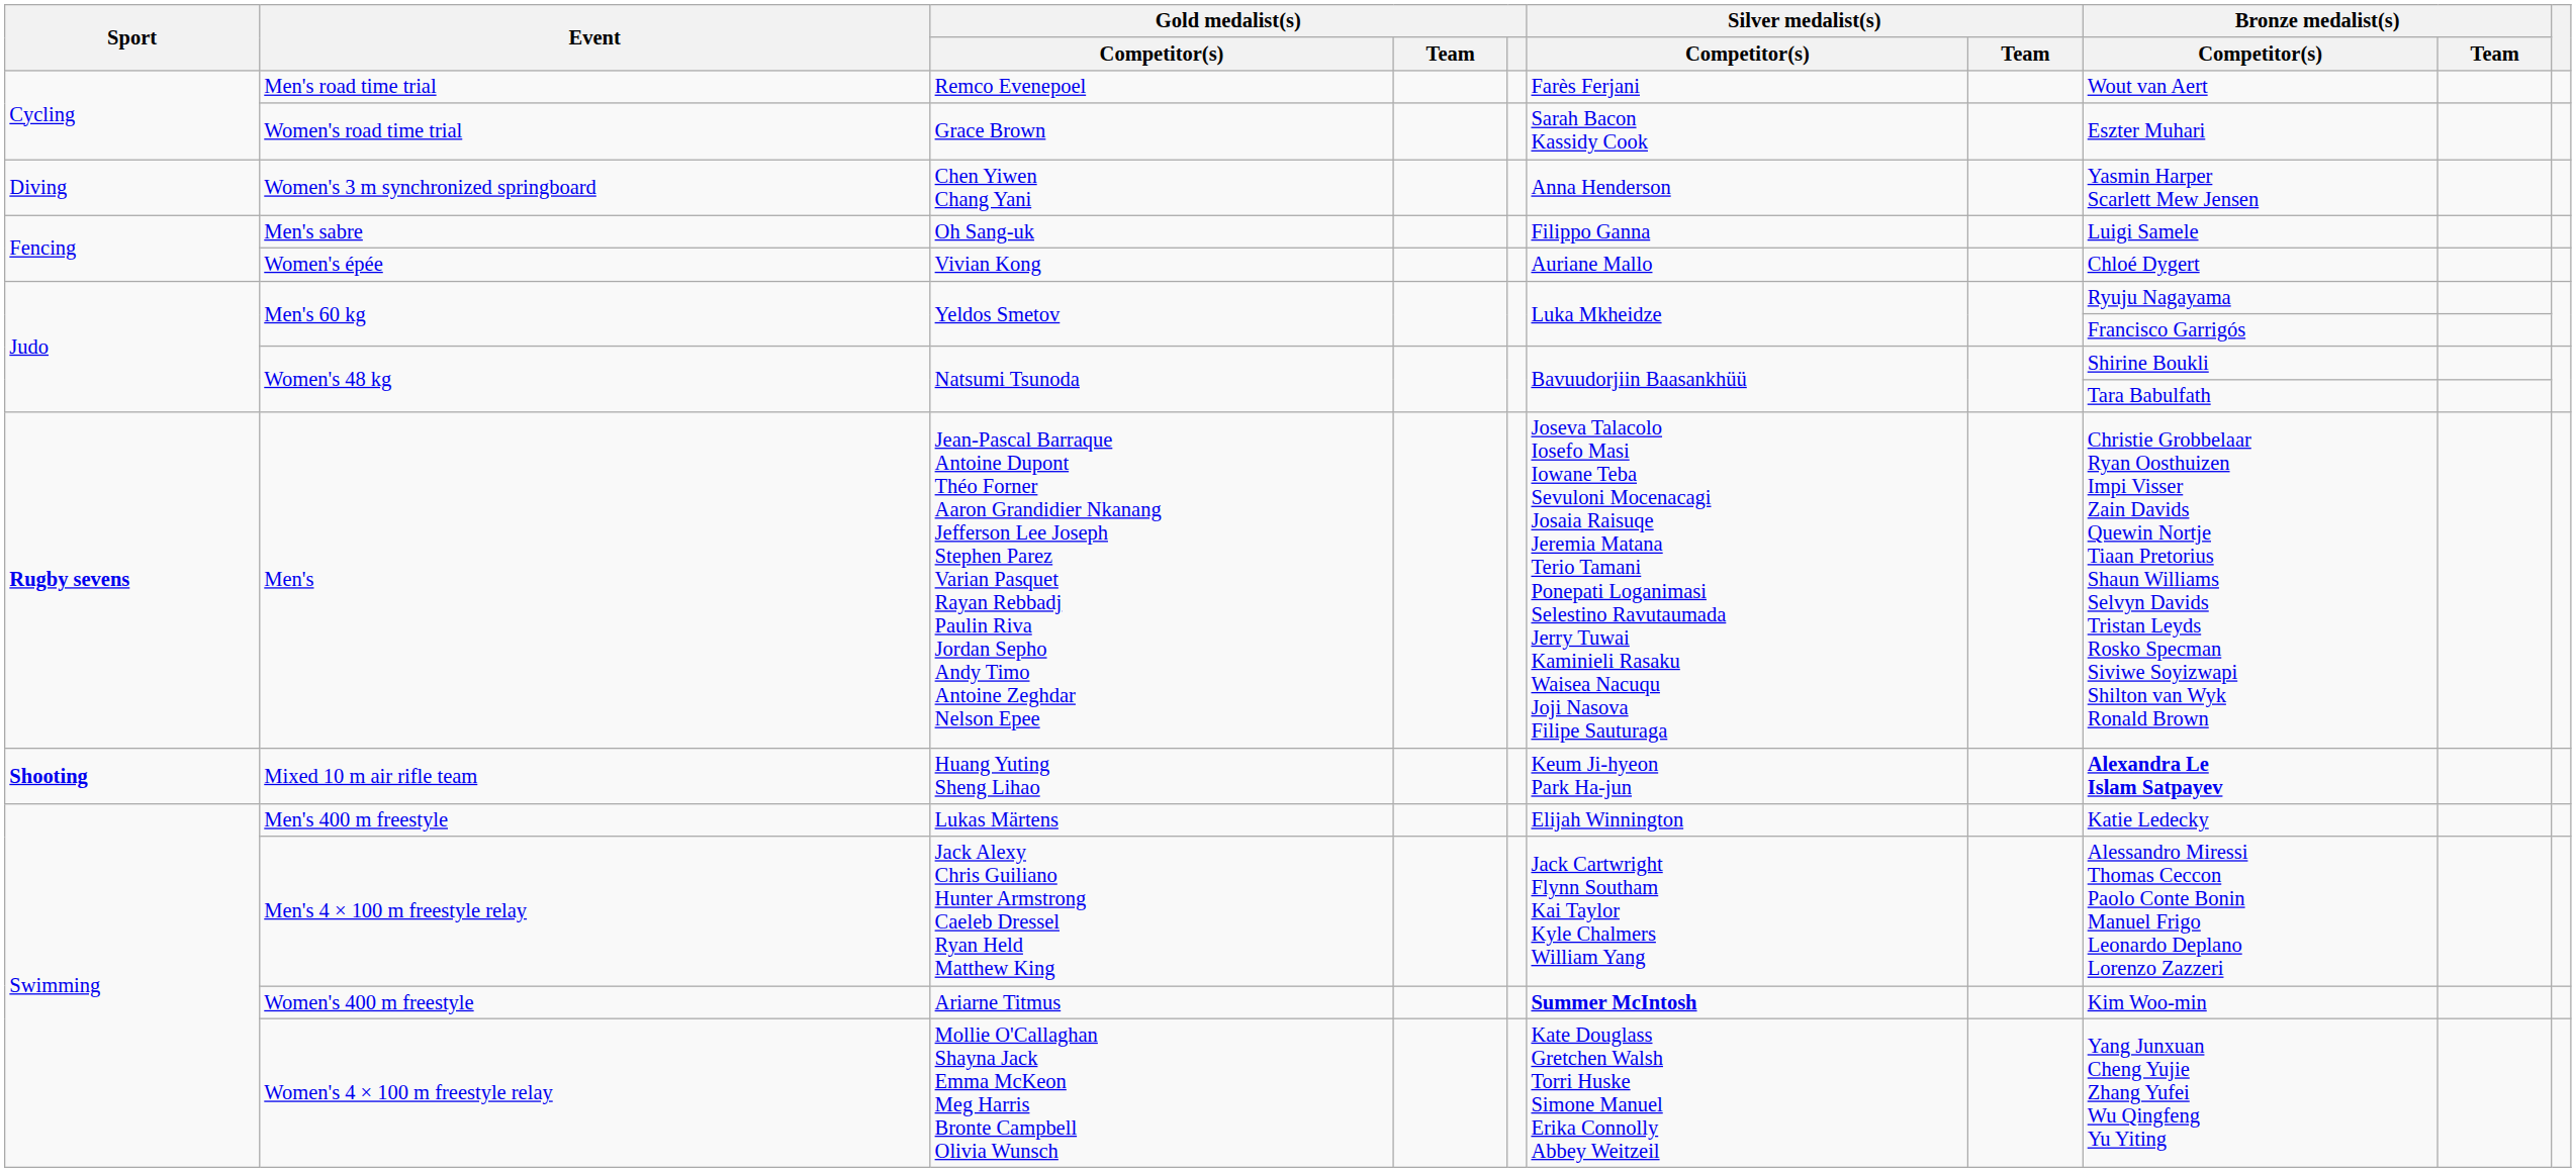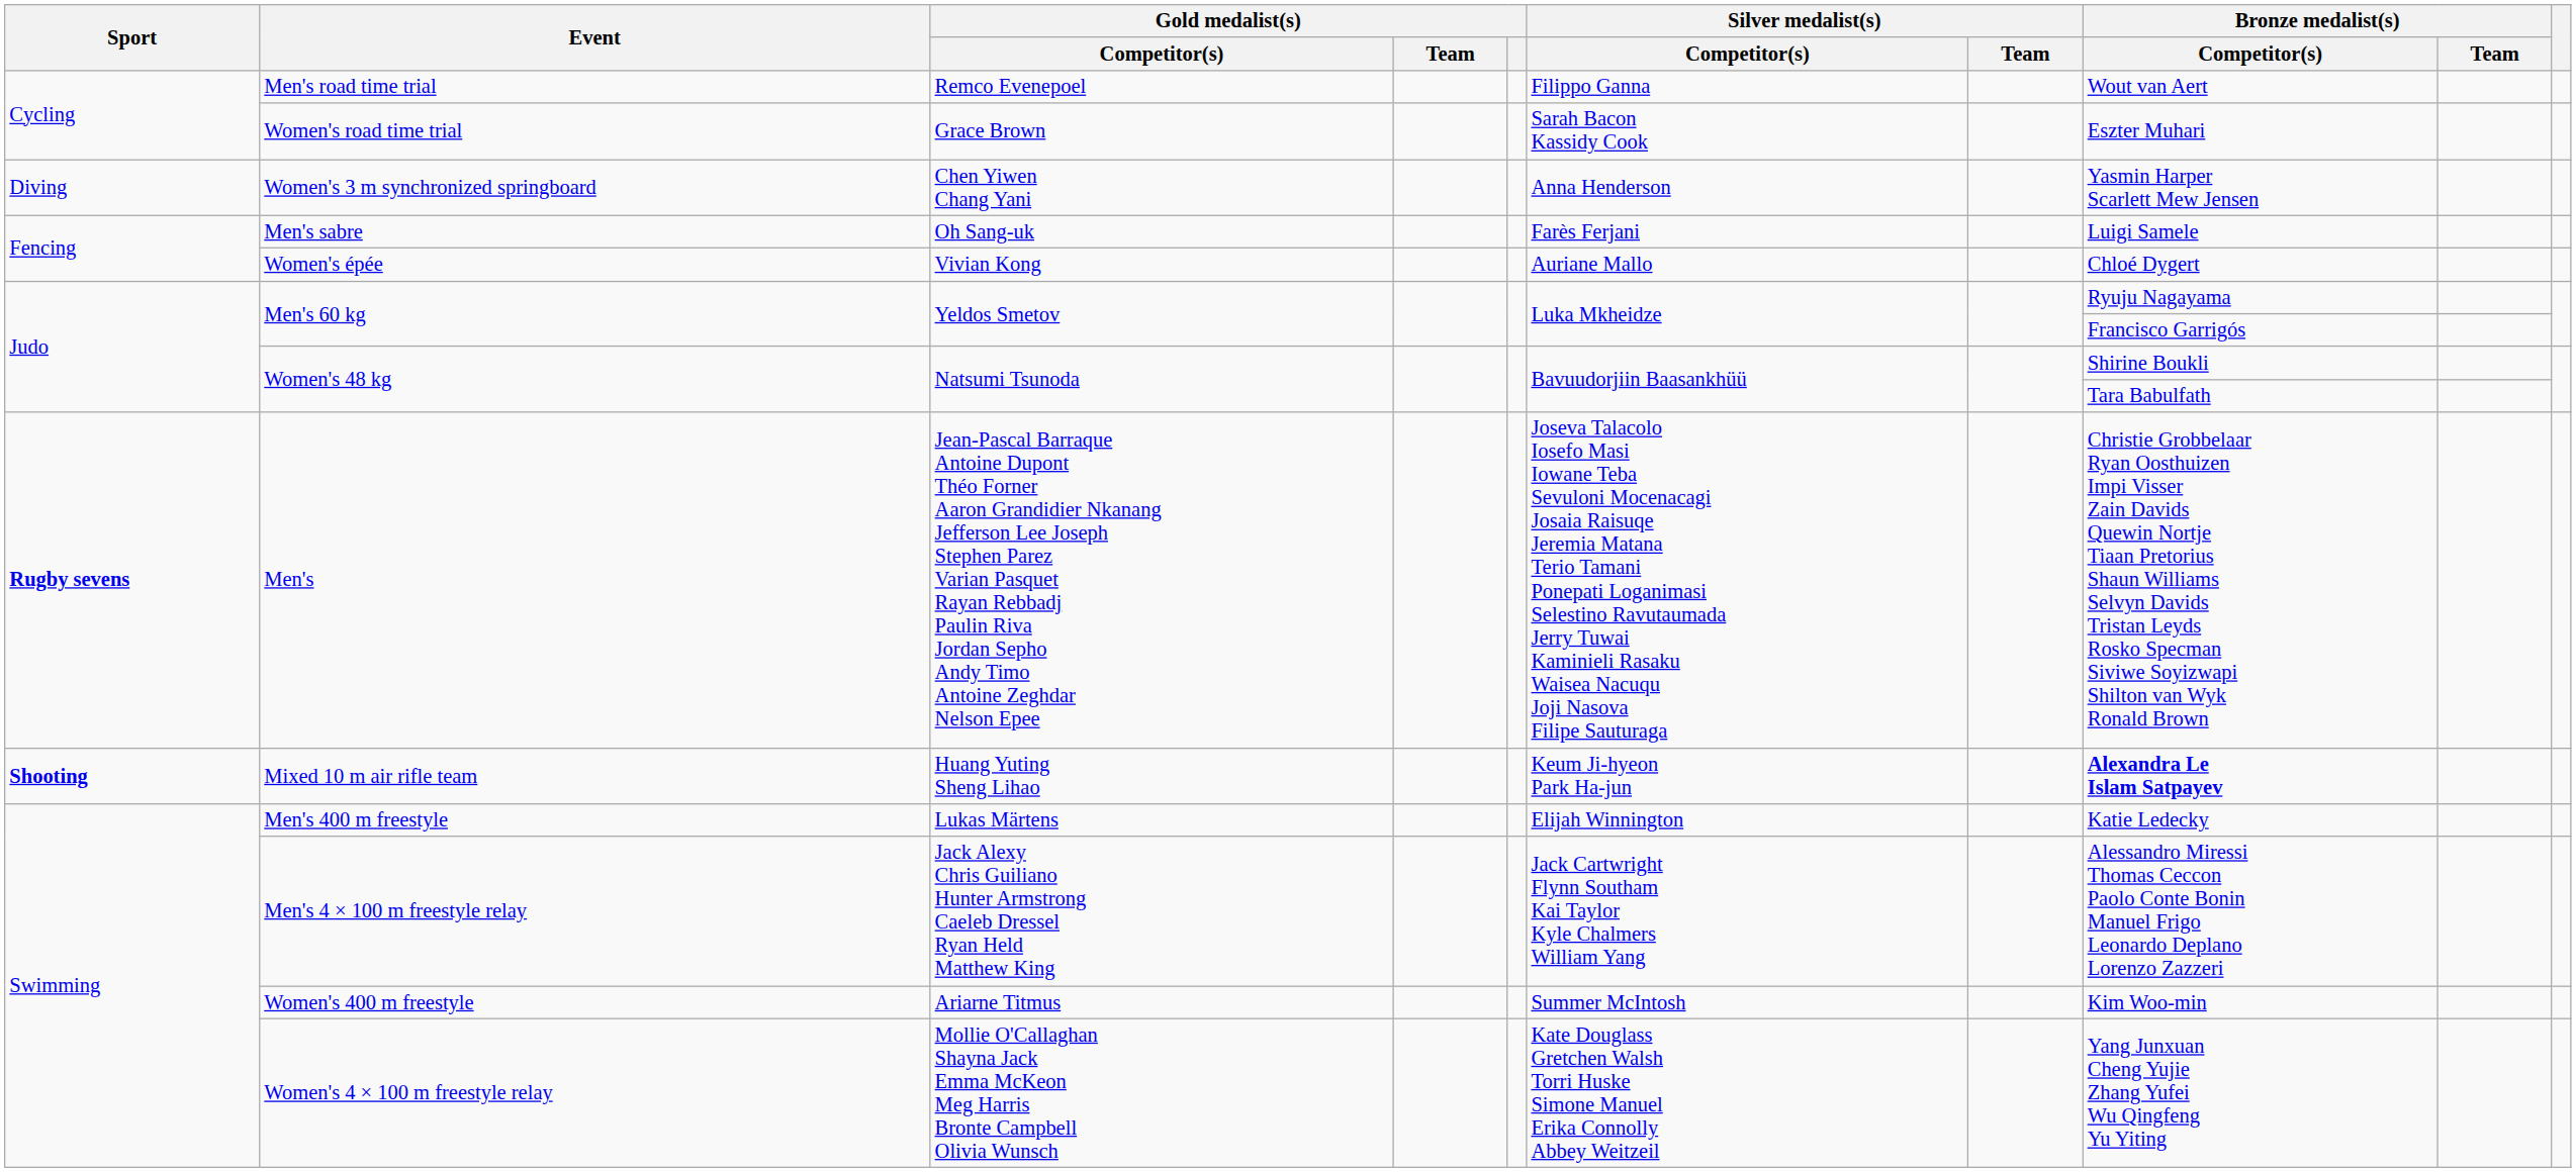 <table class="wikitable" style="width:100%;">
 <tr>
 <th rowspan="2">Sport</th>
 <th rowspan="2">Event</th>
 <th colspan="3">Gold medalist(s)</th>
 <th colspan="2">Silver medalist(s)</th>
 <th colspan="2">Bronze medalist(s)</th>
 <th rowspan="2"></th>
 </tr>
 <tr>
 <th>Competitor(s)</th>
 <th>Team</th>
 <th></th>
 <th>Competitor(s)</th>
 <th>Team</th>
 <th>Competitor(s)</th>
 <th>Team</th>
 </tr>
 <tr>
 <td rowspan="2"><a href='#'>Cycling</a></td>
 <td><a href='#'>Men's road time trial</a></td>
 <td><a href='#'>Remco Evenepoel</a></td>
 <td></td>
 <td></td>
-<td><a href='#'>Farès Ferjani</a></td>
+<td><a href='#'>Filippo Ganna</a></td>
 <td></td>
 <td><a href='#'>Wout van Aert</a></td>
 <td></td>
 <td></td>
 </tr>
 <tr>
 <td><a href='#'>Women's road time trial</a></td>
 <td><a href='#'>Grace Brown</a></td>
 <td></td>
 <td></td>
 <td><a href='#'>Sarah Bacon</a><br><a href='#'>Kassidy Cook</a></td>
 <td></td>
 <td><a href='#'>Eszter Muhari</a></td>
 <td></td>
 <td></td>
 </tr>
 <tr>
 <td><a href='#'>Diving</a></td>
 <td><a href='#'>Women's 3 m synchronized springboard</a></td>
 <td><a href='#'>Chen Yiwen</a><br><a href='#'>Chang Yani</a></td>
 <td></td>
 <td></td>
 <td><a href='#'>Anna Henderson</a></td>
 <td></td>
 <td><a href='#'>Yasmin Harper</a><br><a href='#'>Scarlett Mew Jensen</a></td>
 <td></td>
 <td></td>
 </tr>
 <tr>
 <td rowspan="2"><a href='#'>Fencing</a></td>
 <td><a href='#'>Men's sabre</a></td>
 <td><a href='#'>Oh Sang-uk</a></td>
 <td></td>
 <td></td>
-<td><a href='#'>Filippo Ganna</a></td>
+<td><a href='#'>Farès Ferjani</a></td>
 <td></td>
 <td><a href='#'>Luigi Samele</a></td>
 <td></td>
 <td></td>
 </tr>
 <tr>
 <td><a href='#'>Women's épée</a></td>
 <td><a href='#'>Vivian Kong</a></td>
 <td></td>
 <td></td>
 <td><a href='#'>Auriane Mallo</a></td>
 <td></td>
 <td><a href='#'>Chloé Dygert</a></td>
 <td></td>
 <td></td>
 </tr>
 <tr>
 <td rowspan="4"><a href='#'>Judo</a></td>
 <td rowspan="2"><a href='#'>Men's 60 kg</a></td>
 <td rowspan="2"><a href='#'>Yeldos Smetov</a></td>
 <td rowspan="2"></td>
 <td rowspan="2"></td>
 <td rowspan="2"><a href='#'>Luka Mkheidze</a></td>
 <td rowspan="2"></td>
 <td><a href='#'>Ryuju Nagayama</a></td>
 <td></td>
 <td rowspan="2"></td>
 </tr>
 <tr>
 <td><a href='#'>Francisco Garrigós</a></td>
 <td></td>
 </tr>
 <tr>
 <td rowspan="2"><a href='#'>Women's 48 kg</a></td>
 <td rowspan="2"><a href='#'>Natsumi Tsunoda</a></td>
 <td rowspan="2"></td>
 <td rowspan="2"></td>
 <td rowspan="2"><a href='#'>Bavuudorjiin Baasankhüü</a></td>
 <td rowspan="2"></td>
 <td><a href='#'>Shirine Boukli</a></td>
 <td></td>
 <td rowspan="2"></td>
 </tr>
 <tr>
 <td><a href='#'>Tara Babulfath</a></td>
 <td></td>
 </tr>
 <tr>
 <td><strong><a href='#'>Rugby sevens</a></strong></td>
 <td><a href='#'>Men's</a></td>
 <td><a href='#'>Jean-Pascal Barraque</a> <br> <a href='#'>Antoine Dupont</a> <br> <a href='#'>Théo Forner</a> <br> <a href='#'>Aaron Grandidier Nkanang</a> <br> <a href='#'>Jefferson Lee Joseph</a> <br> <a href='#'>Stephen Parez</a> <br> <a href='#'>Varian Pasquet</a> <br> <a href='#'>Rayan Rebbadj</a> <br> <a href='#'>Paulin Riva</a> <br> <a href='#'>Jordan Sepho</a> <br> <a href='#'>Andy Timo</a> <br> <a href='#'>Antoine Zeghdar</a> <br> <a href='#'>Nelson Epee</a></td>
 <td></td>
 <td></td>
 <td><a href='#'>Joseva Talacolo</a> <br> <a href='#'>Iosefo Masi</a> <br> <a href='#'>Iowane Teba</a> <br> <a href='#'>Sevuloni Mocenacagi</a> <br> <a href='#'>Josaia Raisuqe</a> <br> <a href='#'>Jeremia Matana</a> <br> <a href='#'>Terio Tamani</a> <br> <a href='#'>Ponepati Loganimasi</a> <br> <a href='#'>Selestino Ravutaumada</a> <br> <a href='#'>Jerry Tuwai</a> <br> <a href='#'>Kaminieli Rasaku</a> <br> <a href='#'>Waisea Nacuqu</a> <br> <a href='#'>Joji Nasova</a> <br> <a href='#'>Filipe Sauturaga</a></td>
 <td></td>
 <td><a href='#'>Christie Grobbelaar</a> <br> <a href='#'>Ryan Oosthuizen</a> <br> <a href='#'>Impi Visser</a> <br> <a href='#'>Zain Davids</a> <br> <a href='#'>Quewin Nortje</a> <br> <a href='#'>Tiaan Pretorius</a> <br> <a href='#'>Shaun Williams</a> <br> <a href='#'>Selvyn Davids</a> <br> <a href='#'>Tristan Leyds</a> <br> <a href='#'>Rosko Specman</a> <br> <a href='#'>Siviwe Soyizwapi</a> <br> <a href='#'>Shilton van Wyk</a> <br> <a href='#'>Ronald Brown</a></td>
 <td></td>
 <td></td>
 </tr>
 <tr>
 <td><strong><a href='#'>Shooting</a></strong></td>
 <td><a href='#'>Mixed 10 m air rifle team</a></td>
 <td><a href='#'>Huang Yuting</a><br><a href='#'>Sheng Lihao</a></td>
 <td></td>
 <td></td>
 <td><a href='#'>Keum Ji-hyeon</a><br><a href='#'>Park Ha-jun</a></td>
 <td></td>
 <td><strong><a href='#'>Alexandra Le</a> <br> <a href='#'>Islam Satpayev</a></strong></td>
 <td></td>
 <td></td>
 </tr>
 <tr>
 <td rowspan="4"><a href='#'>Swimming</a></td>
 <td><a href='#'>Men's 400 m freestyle</a></td>
 <td><a href='#'>Lukas Märtens</a></td>
 <td></td>
 <td></td>
 <td><a href='#'>Elijah Winnington</a></td>
 <td></td>
 <td><a href='#'>Katie Ledecky</a></td>
 <td></td>
 <td></td>
 </tr>
 <tr>
 <td><a href='#'>Men's 4 × 100 m freestyle relay</a></td>
 <td><a href='#'>Jack Alexy</a><br><a href='#'>Chris Guiliano</a><br><a href='#'>Hunter Armstrong</a><br><a href='#'>Caeleb Dressel</a><br><a href='#'>Ryan Held</a><br><a href='#'>Matthew King</a></td>
 <td></td>
 <td></td>
 <td><a href='#'>Jack Cartwright</a><br><a href='#'>Flynn Southam</a><br><a href='#'>Kai Taylor</a><br><a href='#'>Kyle Chalmers</a><br><a href='#'>William Yang</a></td>
 <td></td>
 <td><a href='#'>Alessandro Miressi</a><br><a href='#'>Thomas Ceccon</a><br><a href='#'>Paolo Conte Bonin</a><br><a href='#'>Manuel Frigo</a><br><a href='#'>Leonardo Deplano</a><br><a href='#'>Lorenzo Zazzeri</a></td>
 <td></td>
 <td></td>
 </tr>
 <tr>
 <td><a href='#'>Women's 400 m freestyle</a></td>
 <td><a href='#'>Ariarne Titmus</a></td>
 <td></td>
 <td></td>
-<td><strong><a href='#'>Summer McIntosh</a></strong></td>
+<td><a href='#'>Summer McIntosh</a></td>
 <td></td>
 <td><a href='#'>Kim Woo-min</a></td>
 <td></td>
 <td></td>
 </tr>
 <tr>
 <td><a href='#'>Women's 4 × 100 m freestyle relay</a></td>
 <td><a href='#'>Mollie O'Callaghan</a><br><a href='#'>Shayna Jack</a><br><a href='#'>Emma McKeon</a><br><a href='#'>Meg Harris</a> <br> <a href='#'>Bronte Campbell</a> <br> <a href='#'>Olivia Wunsch</a></td>
 <td></td>
 <td></td>
 <td><a href='#'>Kate Douglass</a><br><a href='#'>Gretchen Walsh</a><br><a href='#'>Torri Huske</a><br><a href='#'>Simone Manuel</a><br><a href='#'>Erika Connolly</a><br><a href='#'>Abbey Weitzeil</a></td>
 <td></td>
 <td><a href='#'>Yang Junxuan</a><br><a href='#'>Cheng Yujie</a><br><a href='#'>Zhang Yufei</a><br><a href='#'>Wu Qingfeng</a><br><a href='#'>Yu Yiting</a></td>
 <td></td>
 <td></td>
 </tr>
 </table>
